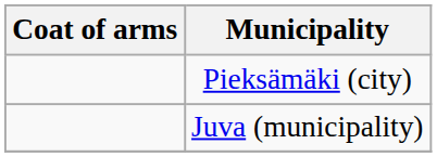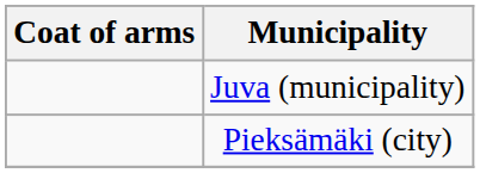 <table class="wikitable" style="font-size: 90%; text-align: center; line-height: normal; margin-left: 30px;">
 <tr>
 <th>Coat of arms</th>
 <th>Municipality</th>
 </tr>
 <tr>
 <td align=left></td>
-<td><a href='#'>Pieksämäki</a> (city)</td>
+<td><a href='#'>Juva</a> (municipality)</td>
 </tr>
 <tr>
 <td align=left></td>
-<td><a href='#'>Juva</a> (municipality)</td>
+<td><a href='#'>Pieksämäki</a> (city)</td>
 </tr>
 <tr>
 </tr>
 </table>
